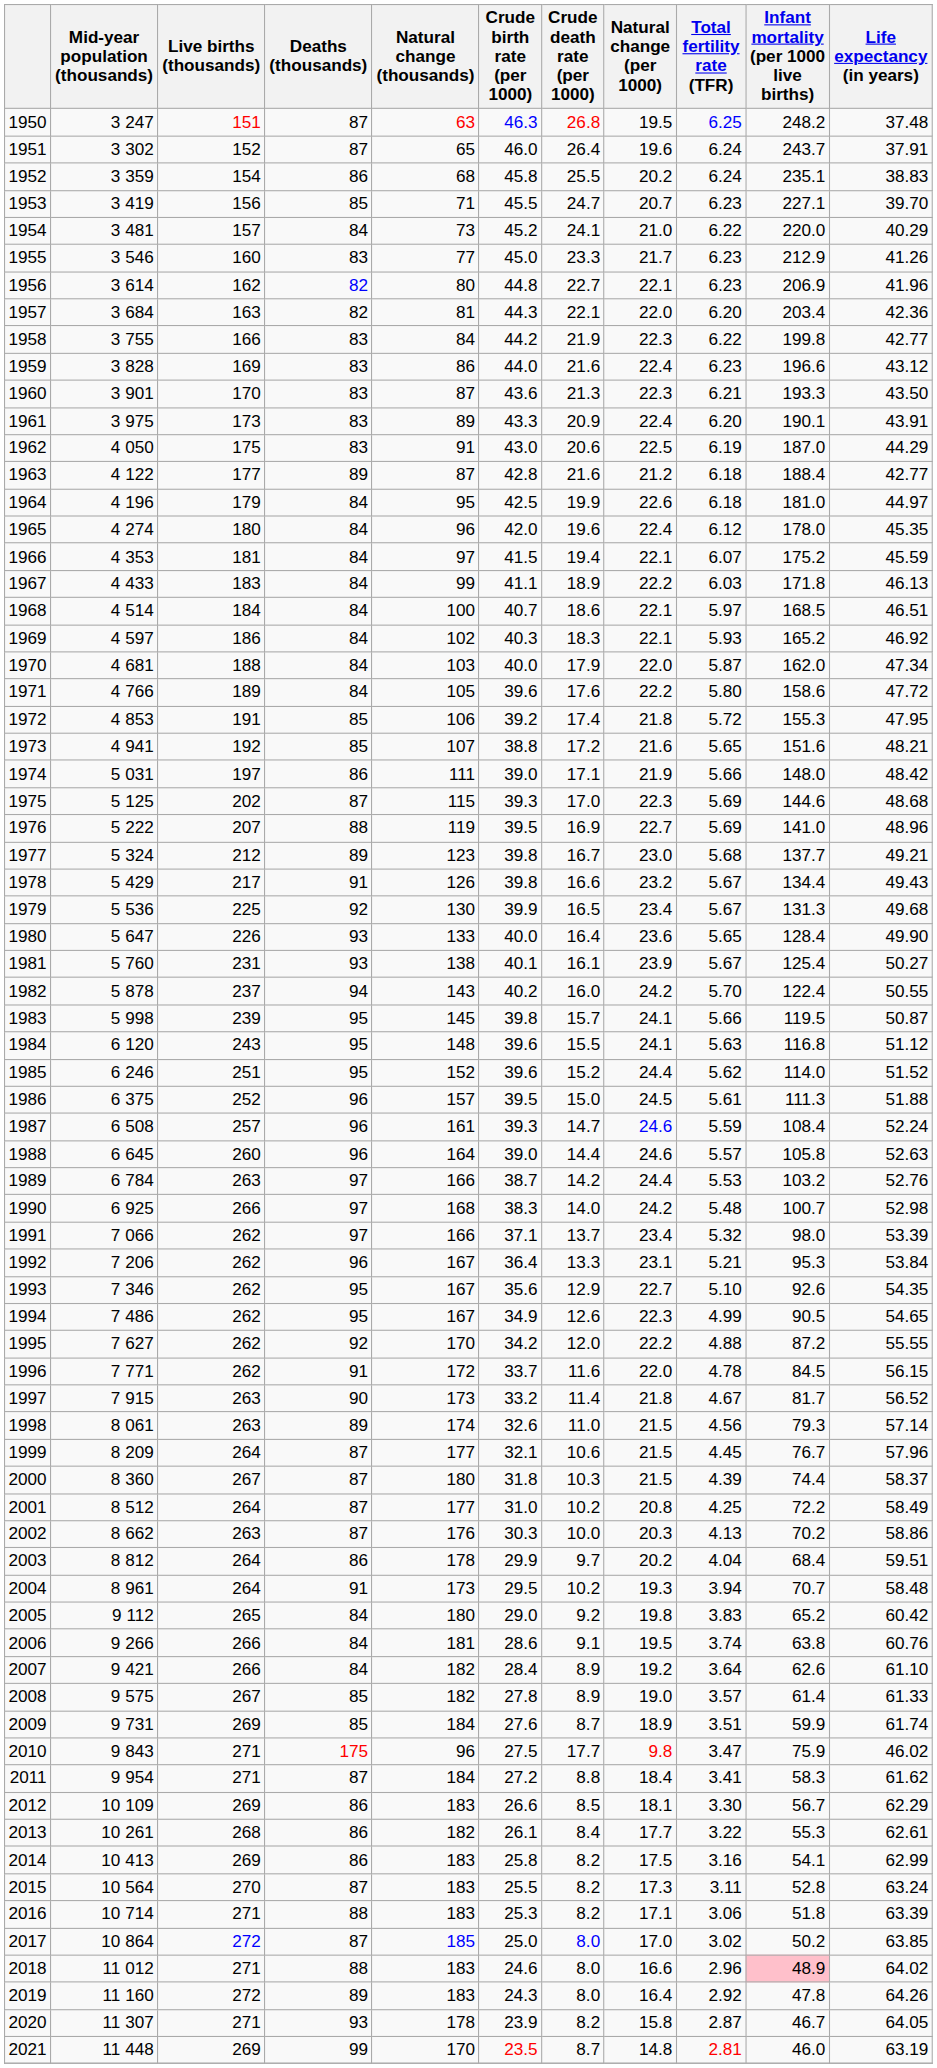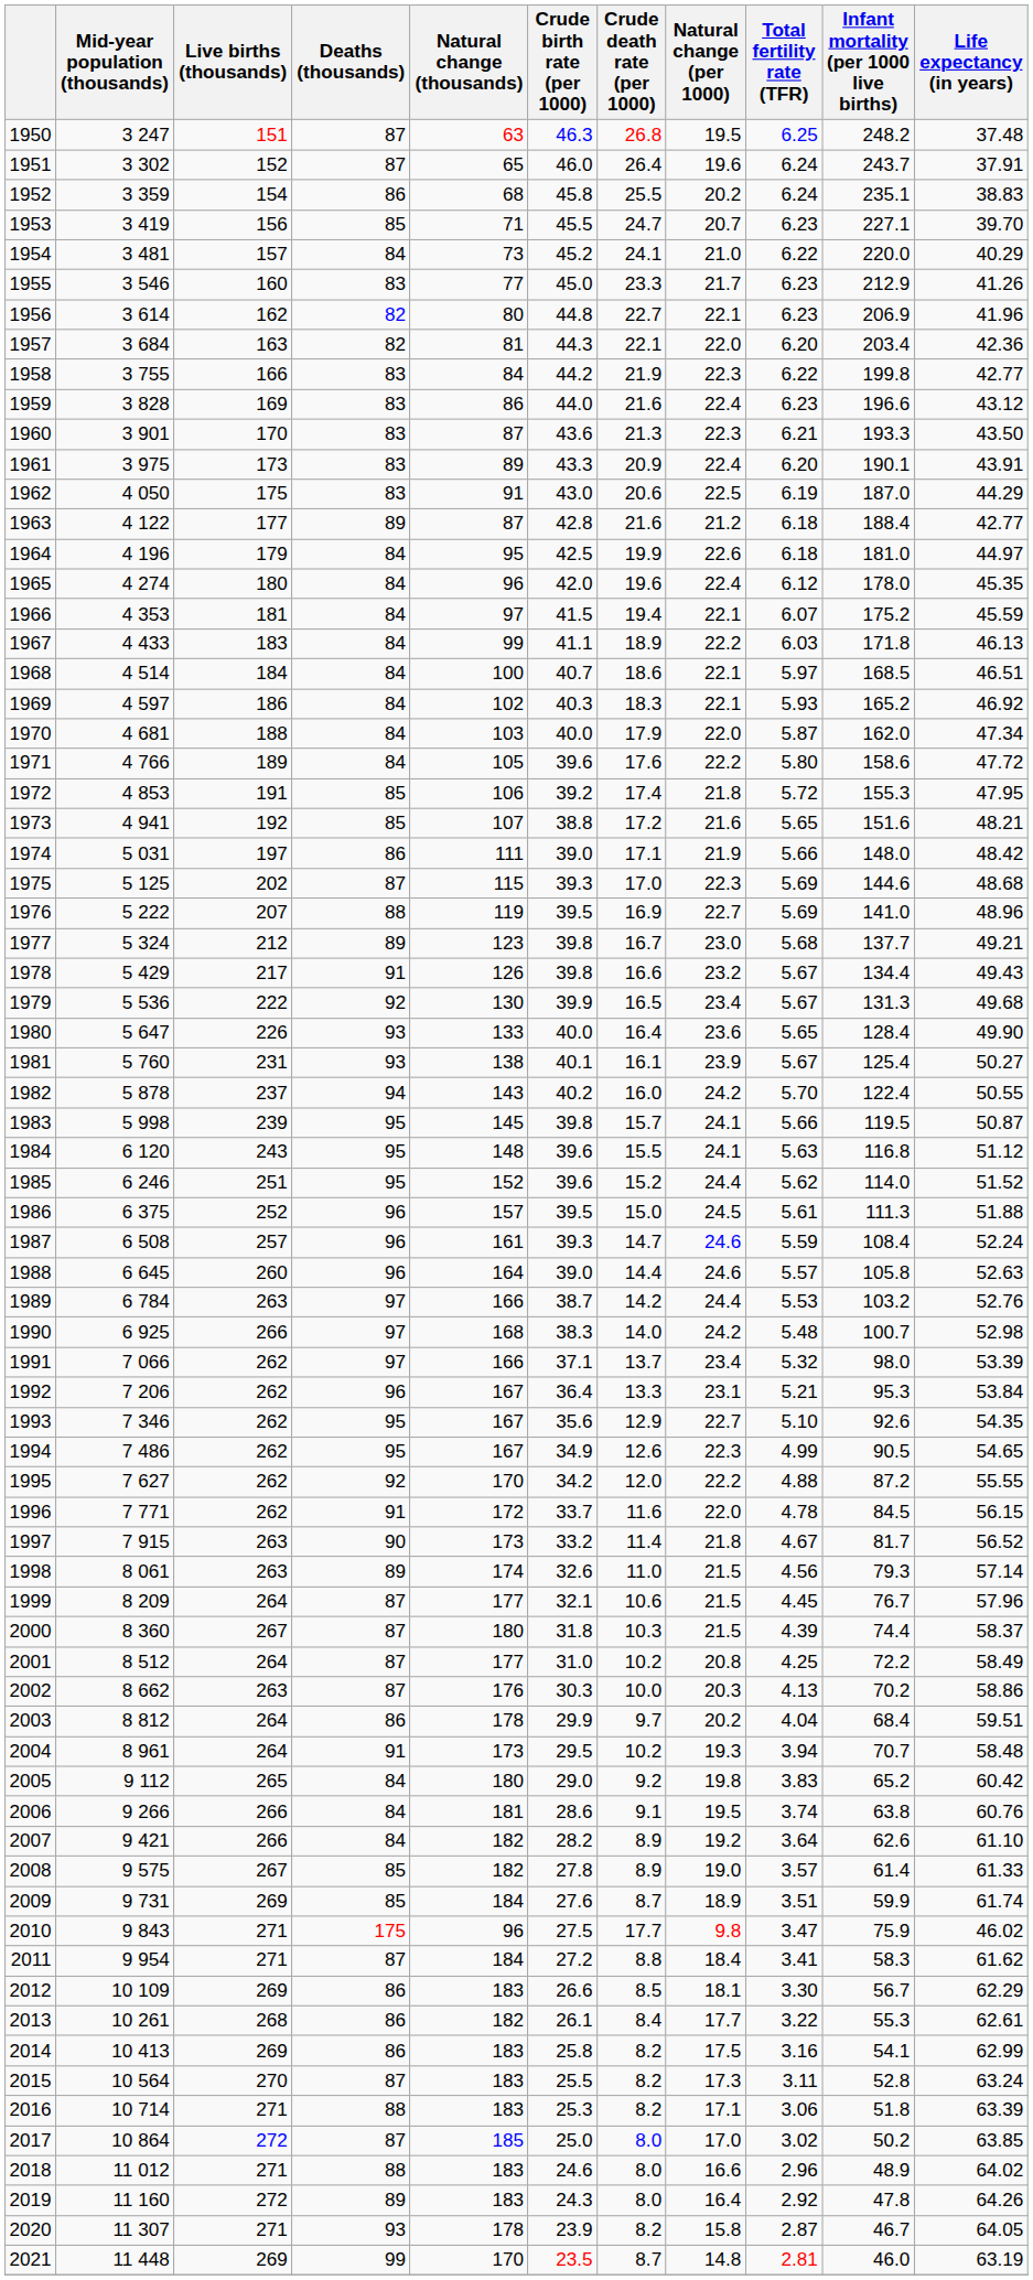 <table class="wikitable sortable" style="text-align:right">
 <tr>
 <th></th>
 <th style="width:80pt;">Mid-year population (thousands)</th>
 <th style="width:80pt;">Live births (thousands)</th>
 <th style="width:80pt;">Deaths (thousands)</th>
 <th style="width:80pt;">Natural change (thousands)</th>
 <th style="width:80pt;">Crude birth rate (per 1000)</th>
 <th style="width:80pt;">Crude death rate (per 1000)</th>
 <th style="width:80pt;">Natural change (per 1000)</th>
 <th style="width:80pt;"><a href='#'>Total fertility rate</a> (TFR)</th>
 <th style="width:80pt;"><a href='#'>Infant mortality</a> (per 1000 live births)</th>
 <th style="width:80pt;"><a href='#'>Life expectancy</a> (in years)</th>
 </tr>
 <tr>
 <td>1950</td>
 <td>3 247</td>
 <td style="color:red;">151</td>
 <td>87</td>
 <td style="color:red;">63</td>
 <td style="color:blue;">46.3</td>
 <td style="color:red;">26.8</td>
 <td>19.5</td>
 <td style="color:blue;">6.25</td>
 <td>248.2</td>
 <td>37.48</td>
 </tr>
 <tr>
 <td>1951</td>
 <td>  3 302</td>
 <td>  152</td>
 <td>  87</td>
 <td>  65</td>
 <td>46.0</td>
 <td>26.4</td>
 <td>19.6</td>
 <td>6.24</td>
 <td>243.7</td>
 <td>37.91</td>
 </tr>
 <tr>
 <td>1952</td>
 <td>  3 359</td>
 <td>  154</td>
 <td>  86</td>
 <td>  68</td>
 <td>45.8</td>
 <td>25.5</td>
 <td>20.2</td>
 <td>6.24</td>
 <td>235.1</td>
 <td>38.83</td>
 </tr>
 <tr>
 <td>1953</td>
 <td>  3 419</td>
 <td>  156</td>
 <td>  85</td>
 <td>  71</td>
 <td>45.5</td>
 <td>24.7</td>
 <td>20.7</td>
 <td>6.23</td>
 <td>227.1</td>
 <td>39.70</td>
 </tr>
 <tr>
 <td>1954</td>
 <td>  3 481</td>
 <td>  157</td>
 <td>  84</td>
 <td>  73</td>
 <td>45.2</td>
 <td>24.1</td>
 <td>21.0</td>
 <td>6.22</td>
 <td>220.0</td>
 <td>40.29</td>
 </tr>
 <tr>
 <td>1955</td>
 <td>  3 546</td>
 <td>  160</td>
 <td>  83</td>
 <td>  77</td>
 <td>45.0</td>
 <td>23.3</td>
 <td>21.7</td>
 <td>6.23</td>
 <td>212.9</td>
 <td>41.26</td>
 </tr>
 <tr>
 <td>1956</td>
 <td>  3 614</td>
 <td>  162</td>
 <td   style="color:blue;">82</td>
 <td>  80</td>
 <td>44.8</td>
 <td>22.7</td>
 <td>22.1</td>
 <td>6.23</td>
 <td>206.9</td>
 <td>41.96</td>
 </tr>
 <tr>
 <td>1957</td>
 <td>  3 684</td>
 <td>  163</td>
 <td>  82</td>
 <td>  81</td>
 <td>44.3</td>
 <td>22.1</td>
 <td>22.0</td>
 <td>6.20</td>
 <td>203.4</td>
 <td>42.36</td>
 </tr>
 <tr>
 <td>1958</td>
 <td>  3 755</td>
 <td>  166</td>
 <td>  83</td>
 <td>  84</td>
 <td>44.2</td>
 <td>21.9</td>
 <td>22.3</td>
 <td>6.22</td>
 <td>199.8</td>
 <td>42.77</td>
 </tr>
 <tr>
 <td>1959</td>
 <td>  3 828</td>
 <td>  169</td>
 <td>  83</td>
 <td>  86</td>
 <td>44.0</td>
 <td>21.6</td>
 <td>22.4</td>
 <td>6.23</td>
 <td>196.6</td>
 <td>43.12</td>
 </tr>
 <tr>
 <td>1960</td>
 <td>  3 901</td>
 <td>  170</td>
 <td>  83</td>
 <td>  87</td>
 <td>43.6</td>
 <td>21.3</td>
 <td>22.3</td>
 <td>6.21</td>
 <td>193.3</td>
 <td>43.50</td>
 </tr>
 <tr>
 <td>1961</td>
 <td>  3 975</td>
 <td>  173</td>
 <td>  83</td>
 <td>  89</td>
 <td>43.3</td>
 <td>20.9</td>
 <td>22.4</td>
 <td>6.20</td>
 <td>190.1</td>
 <td>43.91</td>
 </tr>
 <tr>
 <td>1962</td>
 <td>  4 050</td>
 <td>  175</td>
 <td>  83</td>
 <td>  91</td>
 <td>43.0</td>
 <td>20.6</td>
 <td>22.5</td>
 <td>6.19</td>
 <td>187.0</td>
 <td>44.29</td>
 </tr>
 <tr>
 <td>1963</td>
 <td>  4 122</td>
 <td>  177</td>
 <td>  89</td>
 <td>  87</td>
 <td>42.8</td>
 <td>21.6</td>
 <td>21.2</td>
 <td>6.18</td>
 <td>188.4</td>
 <td>42.77</td>
 </tr>
 <tr>
 <td>1964</td>
 <td>  4 196</td>
 <td>  179</td>
 <td>  84</td>
 <td>  95</td>
 <td>42.5</td>
 <td>19.9</td>
 <td>22.6</td>
 <td>6.18</td>
 <td>181.0</td>
 <td>44.97</td>
 </tr>
 <tr>
 <td>1965</td>
 <td>  4 274</td>
 <td>  180</td>
 <td>  84</td>
 <td>  96</td>
 <td>42.0</td>
 <td>19.6</td>
 <td>22.4</td>
 <td>6.12</td>
 <td>178.0</td>
 <td>45.35</td>
 </tr>
 <tr>
 <td>1966</td>
 <td>  4 353</td>
 <td>  181</td>
 <td>  84</td>
 <td>  97</td>
 <td>41.5</td>
 <td>19.4</td>
 <td>22.1</td>
 <td>6.07</td>
 <td>175.2</td>
 <td>45.59</td>
 </tr>
 <tr>
 <td>1967</td>
 <td>  4 433</td>
 <td>  183</td>
 <td>  84</td>
 <td>  99</td>
 <td>41.1</td>
 <td>18.9</td>
 <td>22.2</td>
 <td>6.03</td>
 <td>171.8</td>
 <td>46.13</td>
 </tr>
 <tr>
 <td>1968</td>
 <td>  4 514</td>
 <td>  184</td>
 <td>  84</td>
 <td>  100</td>
 <td>40.7</td>
 <td>18.6</td>
 <td>22.1</td>
 <td>5.97</td>
 <td>168.5</td>
 <td>46.51</td>
 </tr>
 <tr>
 <td>1969</td>
 <td>  4 597</td>
 <td>  186</td>
 <td>  84</td>
 <td>  102</td>
 <td>40.3</td>
 <td>18.3</td>
 <td>22.1</td>
 <td>5.93</td>
 <td>165.2</td>
 <td>46.92</td>
 </tr>
 <tr>
 <td>1970</td>
 <td>  4 681</td>
 <td>  188</td>
 <td>  84</td>
 <td>  103</td>
 <td>40.0</td>
 <td>17.9</td>
 <td>22.0</td>
 <td>5.87</td>
 <td>162.0</td>
 <td>47.34</td>
 </tr>
 <tr>
 <td>1971</td>
 <td>  4 766</td>
 <td>  189</td>
 <td>  84</td>
 <td>  105</td>
 <td>39.6</td>
 <td>17.6</td>
 <td>22.2</td>
 <td>5.80</td>
 <td>158.6</td>
 <td>47.72</td>
 </tr>
 <tr>
 <td>1972</td>
 <td>  4 853</td>
 <td>  191</td>
 <td>  85</td>
 <td>  106</td>
 <td>39.2</td>
 <td>17.4</td>
 <td>21.8</td>
 <td>5.72</td>
 <td>155.3</td>
 <td>47.95</td>
 </tr>
 <tr>
 <td>1973</td>
 <td>  4 941</td>
 <td>  192</td>
 <td>  85</td>
 <td>  107</td>
 <td>38.8</td>
 <td>17.2</td>
 <td>21.6</td>
 <td>5.65</td>
 <td>151.6</td>
 <td>48.21</td>
 </tr>
 <tr>
 <td>1974</td>
 <td>  5 031</td>
 <td>  197</td>
 <td>  86</td>
 <td>  111</td>
 <td>39.0</td>
 <td>17.1</td>
 <td>21.9</td>
 <td>5.66</td>
 <td>148.0</td>
 <td>48.42</td>
 </tr>
 <tr>
 <td>1975</td>
 <td>  5 125</td>
 <td>  202</td>
 <td>  87</td>
 <td>  115</td>
 <td>39.3</td>
 <td>17.0</td>
 <td>22.3</td>
 <td>5.69</td>
 <td>144.6</td>
 <td>48.68</td>
 </tr>
 <tr>
 <td>1976</td>
 <td>  5 222</td>
 <td>  207</td>
 <td>  88</td>
 <td>  119</td>
 <td>39.5</td>
 <td>16.9</td>
 <td>22.7</td>
 <td>5.69</td>
 <td>141.0</td>
 <td>48.96</td>
 </tr>
 <tr>
 <td>1977</td>
 <td>  5 324</td>
 <td>  212</td>
 <td>  89</td>
 <td>  123</td>
 <td>39.8</td>
 <td>16.7</td>
 <td>23.0</td>
 <td>5.68</td>
 <td>137.7</td>
 <td>49.21</td>
 </tr>
 <tr>
 <td>1978</td>
 <td>  5 429</td>
 <td>  217</td>
 <td>  91</td>
 <td>  126</td>
 <td>39.8</td>
 <td>16.6</td>
 <td>23.2</td>
 <td>5.67</td>
 <td>134.4</td>
 <td>49.43</td>
 </tr>
 <tr>
 <td>1979</td>
 <td>  5 536</td>
-<td>  225</td>
+<td>  222</td>
 <td>  92</td>
 <td>  130</td>
 <td>39.9</td>
 <td>16.5</td>
 <td>23.4</td>
 <td>5.67</td>
 <td>131.3</td>
 <td>49.68</td>
 </tr>
 <tr>
 <td>1980</td>
 <td>  5 647</td>
 <td>  226</td>
 <td>  93</td>
 <td>  133</td>
 <td>40.0</td>
 <td>16.4</td>
 <td>23.6</td>
 <td>5.65</td>
 <td>128.4</td>
 <td>49.90</td>
 </tr>
 <tr>
 <td>1981</td>
 <td>  5 760</td>
 <td>  231</td>
 <td>  93</td>
 <td>  138</td>
 <td>40.1</td>
 <td>16.1</td>
 <td>23.9</td>
 <td>5.67</td>
 <td>125.4</td>
 <td>50.27</td>
 </tr>
 <tr>
 <td>1982</td>
 <td>  5 878</td>
 <td>  237</td>
 <td>  94</td>
 <td>  143</td>
 <td>40.2</td>
 <td>16.0</td>
 <td>24.2</td>
 <td>5.70</td>
 <td>122.4</td>
 <td>50.55</td>
 </tr>
 <tr>
 <td>1983</td>
 <td>  5 998</td>
 <td>  239</td>
 <td>  95</td>
 <td>  145</td>
 <td>39.8</td>
 <td>15.7</td>
 <td>24.1</td>
 <td>5.66</td>
 <td>119.5</td>
 <td>50.87</td>
 </tr>
 <tr>
 <td>1984</td>
 <td>  6 120</td>
 <td>  243</td>
 <td>  95</td>
 <td>  148</td>
 <td>39.6</td>
 <td>15.5</td>
 <td>24.1</td>
 <td>5.63</td>
 <td>116.8</td>
 <td>51.12</td>
 </tr>
 <tr>
 <td>1985</td>
 <td>  6 246</td>
 <td>  251</td>
 <td>  95</td>
 <td>  152</td>
 <td>39.6</td>
 <td>15.2</td>
 <td>24.4</td>
 <td>5.62</td>
 <td>114.0</td>
 <td>51.52</td>
 </tr>
 <tr>
 <td>1986</td>
 <td>  6 375</td>
 <td>  252</td>
 <td>  96</td>
 <td>  157</td>
 <td>39.5</td>
 <td>15.0</td>
 <td>24.5</td>
 <td>5.61</td>
 <td>111.3</td>
 <td>51.88</td>
 </tr>
 <tr>
 <td>1987</td>
 <td>  6 508</td>
 <td>  257</td>
 <td>  96</td>
 <td>  161</td>
 <td>39.3</td>
 <td>14.7</td>
 <td style="color:blue;">24.6</td>
 <td>5.59</td>
 <td>108.4</td>
 <td>52.24</td>
 </tr>
 <tr>
 <td>1988</td>
 <td>  6 645</td>
 <td>  260</td>
 <td>  96</td>
 <td>  164</td>
 <td>39.0</td>
 <td>14.4</td>
 <td>24.6</td>
 <td>5.57</td>
 <td>105.8</td>
 <td>52.63</td>
 </tr>
 <tr>
 <td>1989</td>
 <td>  6 784</td>
 <td>  263</td>
 <td>  97</td>
 <td>  166</td>
 <td>38.7</td>
 <td>14.2</td>
 <td>24.4</td>
 <td>5.53</td>
 <td>103.2</td>
 <td>52.76</td>
 </tr>
 <tr>
 <td>1990</td>
 <td>  6 925</td>
 <td>  266</td>
 <td>  97</td>
 <td>  168</td>
 <td>38.3</td>
 <td>14.0</td>
 <td>24.2</td>
 <td>5.48</td>
 <td>100.7</td>
 <td>52.98</td>
 </tr>
 <tr>
 <td>1991</td>
 <td>  7 066</td>
 <td>  262</td>
 <td>  97</td>
 <td>  166</td>
 <td>37.1</td>
 <td>13.7</td>
 <td>23.4</td>
 <td>5.32</td>
 <td>98.0</td>
 <td>53.39</td>
 </tr>
 <tr>
 <td>1992</td>
 <td>  7 206</td>
 <td>  262</td>
 <td>  96</td>
 <td>  167</td>
 <td>36.4</td>
 <td>13.3</td>
 <td>23.1</td>
 <td>5.21</td>
 <td>95.3</td>
 <td>53.84</td>
 </tr>
 <tr>
 <td>1993</td>
 <td>  7 346</td>
 <td>  262</td>
 <td>  95</td>
 <td>  167</td>
 <td>35.6</td>
 <td>12.9</td>
 <td>22.7</td>
 <td>5.10</td>
 <td>92.6</td>
 <td>54.35</td>
 </tr>
 <tr>
 <td>1994</td>
 <td>  7 486</td>
 <td>  262</td>
 <td>  95</td>
 <td>  167</td>
 <td>34.9</td>
 <td>12.6</td>
 <td>22.3</td>
 <td>4.99</td>
 <td>90.5</td>
 <td>54.65</td>
 </tr>
 <tr>
 <td>1995</td>
 <td>  7 627</td>
 <td>  262</td>
 <td>  92</td>
 <td>  170</td>
 <td>34.2</td>
 <td>12.0</td>
 <td>22.2</td>
 <td>4.88</td>
 <td>87.2</td>
 <td>55.55</td>
 </tr>
 <tr>
 <td>1996</td>
 <td>  7 771</td>
 <td>  262</td>
 <td>  91</td>
 <td>  172</td>
 <td>33.7</td>
 <td>11.6</td>
 <td>22.0</td>
 <td>4.78</td>
 <td>84.5</td>
 <td>56.15</td>
 </tr>
 <tr>
 <td>1997</td>
 <td>  7 915</td>
 <td>  263</td>
 <td>  90</td>
 <td>  173</td>
 <td>33.2</td>
 <td>11.4</td>
 <td>21.8</td>
 <td>4.67</td>
 <td>81.7</td>
 <td>56.52</td>
 </tr>
 <tr>
 <td>1998</td>
 <td>  8 061</td>
 <td>  263</td>
 <td>  89</td>
 <td>  174</td>
 <td>32.6</td>
 <td>11.0</td>
 <td>21.5</td>
 <td>4.56</td>
 <td>79.3</td>
 <td>57.14</td>
 </tr>
 <tr>
 <td>1999</td>
 <td>  8 209</td>
 <td>  264</td>
 <td>  87</td>
 <td>  177</td>
 <td>32.1</td>
 <td>10.6</td>
 <td>21.5</td>
 <td>4.45</td>
 <td>76.7</td>
 <td>57.96</td>
 </tr>
 <tr>
 <td>2000</td>
 <td>  8 360</td>
 <td>  267</td>
 <td>  87</td>
 <td>  180</td>
 <td>31.8</td>
 <td>10.3</td>
 <td>21.5</td>
 <td>4.39</td>
 <td>74.4</td>
 <td>58.37</td>
 </tr>
 <tr>
 <td>2001</td>
 <td>  8 512</td>
 <td>  264</td>
 <td>  87</td>
 <td>  177</td>
 <td>31.0</td>
 <td>10.2</td>
 <td>20.8</td>
 <td>4.25</td>
 <td>72.2</td>
 <td>58.49</td>
 </tr>
 <tr>
 <td>2002</td>
 <td>  8 662</td>
 <td>  263</td>
 <td>  87</td>
 <td>  176</td>
 <td>30.3</td>
 <td>10.0</td>
 <td>20.3</td>
 <td>4.13</td>
 <td>70.2</td>
 <td>58.86</td>
 </tr>
 <tr>
 <td>2003</td>
 <td>  8 812</td>
 <td>  264</td>
 <td>  86</td>
 <td>  178</td>
 <td>29.9</td>
 <td>9.7</td>
 <td>20.2</td>
 <td>4.04</td>
 <td>68.4</td>
 <td>59.51</td>
 </tr>
 <tr>
 <td>2004</td>
 <td>  8 961</td>
 <td>  264</td>
 <td>  91</td>
 <td>  173</td>
 <td>29.5</td>
 <td>10.2</td>
 <td>19.3</td>
 <td>3.94</td>
 <td>70.7</td>
 <td>58.48</td>
 </tr>
 <tr>
 <td>2005</td>
 <td>  9 112</td>
 <td>  265</td>
 <td>  84</td>
 <td>  180</td>
 <td>29.0</td>
 <td>9.2</td>
 <td>19.8</td>
 <td>3.83</td>
 <td>65.2</td>
 <td>60.42</td>
 </tr>
 <tr>
 <td>2006</td>
 <td>  9 266</td>
 <td>  266</td>
 <td>  84</td>
 <td>  181</td>
 <td>28.6</td>
 <td>9.1</td>
 <td>19.5</td>
 <td>3.74</td>
 <td>63.8</td>
 <td>60.76</td>
 </tr>
 <tr>
 <td>2007</td>
 <td>  9 421</td>
 <td>  266</td>
 <td>  84</td>
 <td>  182</td>
-<td>28.4</td>
+<td>28.2</td>
 <td>8.9</td>
 <td>19.2</td>
 <td>3.64</td>
 <td>62.6</td>
 <td>61.10</td>
 </tr>
 <tr>
 <td>2008</td>
 <td>  9 575</td>
 <td>  267</td>
 <td>  85</td>
 <td>  182</td>
 <td>27.8</td>
 <td>8.9</td>
 <td>19.0</td>
 <td>3.57</td>
 <td>61.4</td>
 <td>61.33</td>
 </tr>
 <tr>
 <td>2009</td>
 <td>  9 731</td>
 <td>  269</td>
 <td>  85</td>
 <td>  184</td>
 <td>27.6</td>
 <td>8.7</td>
 <td>18.9</td>
 <td>3.51</td>
 <td>59.9</td>
 <td>61.74</td>
 </tr>
 <tr>
 <td>2010</td>
 <td>  9 843</td>
 <td>  271</td>
 <td   style="color:red;">175</td>
 <td>  96</td>
 <td>27.5</td>
 <td>17.7</td>
 <td style="color:red;">9.8</td>
 <td>3.47</td>
 <td>75.9</td>
 <td>46.02</td>
 </tr>
 <tr>
 <td>2011</td>
 <td>  9 954</td>
 <td>  271</td>
 <td>  87</td>
 <td>  184</td>
 <td>27.2</td>
 <td>8.8</td>
 <td>18.4</td>
 <td>3.41</td>
 <td>58.3</td>
 <td>61.62</td>
 </tr>
 <tr>
 <td>2012</td>
 <td>  10 109</td>
 <td>  269</td>
 <td>  86</td>
 <td>  183</td>
 <td>26.6</td>
 <td>8.5</td>
 <td>18.1</td>
 <td>3.30</td>
 <td>56.7</td>
 <td>62.29</td>
 </tr>
 <tr>
 <td>2013</td>
 <td>  10 261</td>
 <td>  268</td>
 <td>  86</td>
 <td>  182</td>
 <td>26.1</td>
 <td>8.4</td>
 <td>17.7</td>
 <td>3.22</td>
 <td>55.3</td>
 <td>62.61</td>
 </tr>
 <tr>
 <td>2014</td>
 <td>  10 413</td>
 <td>  269</td>
 <td>  86</td>
 <td>  183</td>
 <td>25.8</td>
 <td>8.2</td>
 <td>17.5</td>
 <td>3.16</td>
 <td>54.1</td>
 <td>62.99</td>
 </tr>
 <tr>
 <td>2015</td>
 <td>  10 564</td>
 <td>  270</td>
 <td>  87</td>
 <td>  183</td>
 <td>25.5</td>
 <td>8.2</td>
 <td>17.3</td>
 <td>3.11</td>
 <td>52.8</td>
 <td>63.24</td>
 </tr>
 <tr>
 <td>2016</td>
 <td>  10 714</td>
 <td>  271</td>
 <td>  88</td>
 <td>  183</td>
 <td>25.3</td>
 <td>8.2</td>
 <td>17.1</td>
 <td>3.06</td>
 <td>51.8</td>
 <td>63.39</td>
 </tr>
 <tr>
 <td>2017</td>
 <td>  10 864</td>
 <td   style="color:blue">272</td>
 <td>  87</td>
 <td   style="color:blue;">185</td>
 <td>25.0</td>
 <td style="color:blue;">8.0</td>
 <td>17.0</td>
 <td>3.02</td>
 <td>50.2</td>
 <td>63.85</td>
 </tr>
 <tr>
 <td>2018</td>
 <td>  11 012</td>
 <td>  271</td>
 <td>  88</td>
 <td>  183</td>
 <td>24.6</td>
 <td>8.0</td>
 <td>16.6</td>
 <td>2.96</td>
-<td style="background: pink;">48.9</td>
+<td>48.9</td>
 <td>64.02</td>
 </tr>
 <tr>
 <td>2019</td>
 <td>  11 160</td>
 <td>  272</td>
 <td>  89</td>
 <td>  183</td>
 <td>24.3</td>
 <td>8.0</td>
 <td>16.4</td>
 <td>2.92</td>
 <td>47.8</td>
 <td>64.26</td>
 </tr>
 <tr>
 <td>2020</td>
 <td>  11 307</td>
 <td>  271</td>
 <td>  93</td>
 <td>  178</td>
 <td>23.9</td>
 <td>8.2</td>
 <td>15.8</td>
 <td>2.87</td>
 <td>46.7</td>
 <td>64.05</td>
 </tr>
 <tr>
 <td>2021</td>
 <td>  11 448</td>
 <td>  269</td>
 <td>  99</td>
 <td>  170</td>
 <td style="color:red;">23.5</td>
 <td>8.7</td>
 <td>14.8</td>
 <td style="color:red;">2.81</td>
 <td>46.0</td>
 <td>63.19</td>
 </tr>
 <tr>
 </tr>
 </table>
